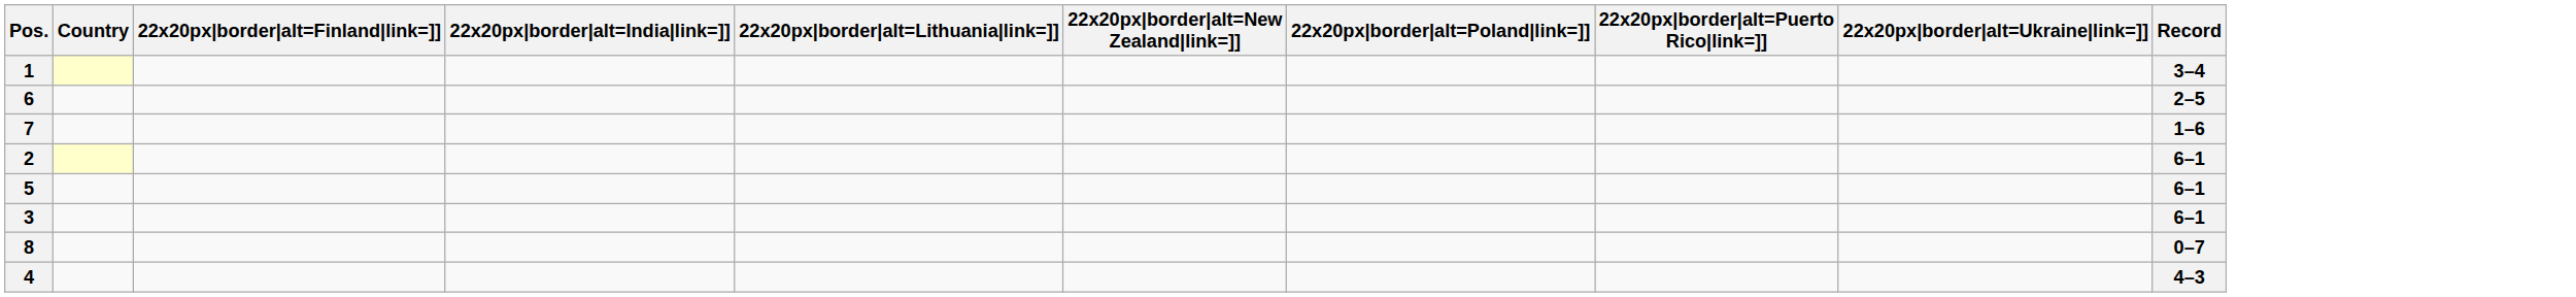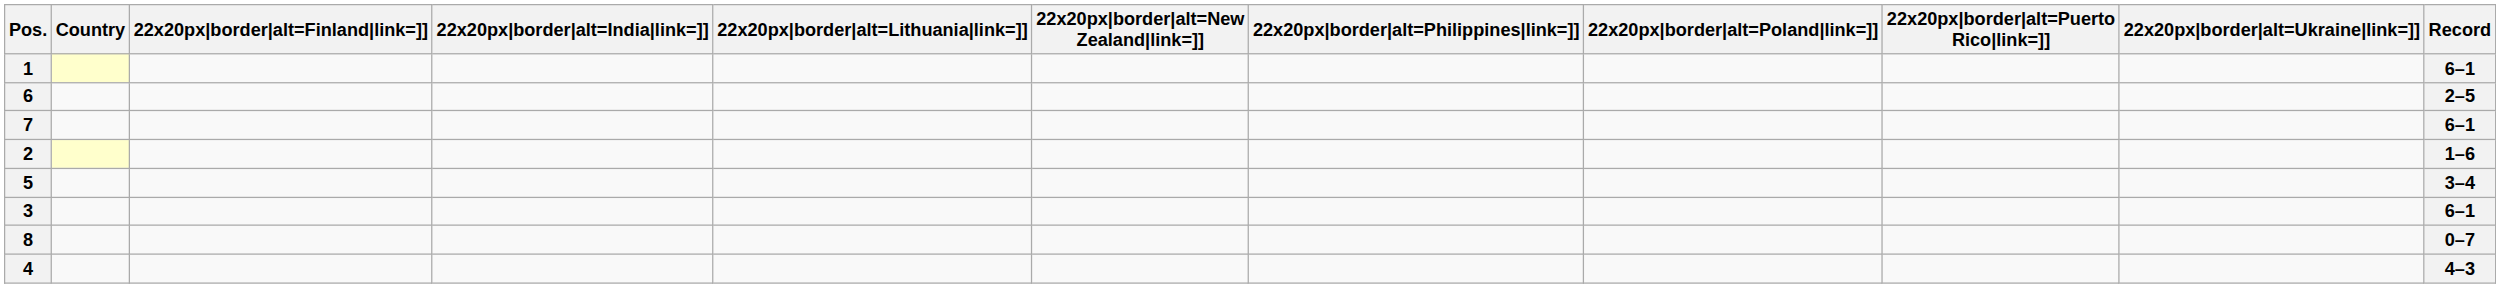 <table class="wikitable sortable nowrap" style="text-align:center; font-size:0.9em;">
 <tr>
 <th>Pos.</th>
 <th>Country</th>
 <th [[Image:>22x20px|border|alt=Finland|link=]]</th>
 <th [[Image:>22x20px|border|alt=India|link=]]</th>
 <th [[Image:>22x20px|border|alt=Lithuania|link=]]</th>
 <th [[Image:>22x20px|border|alt=New Zealand|link=]]</th>
+<th [[Image:>22x20px|border|alt=Philippines|link=]]</th>
 <th [[Image:>22x20px|border|alt=Poland|link=]]</th>
 <th [[Image:>22x20px|border|alt=Puerto Rico|link=]]</th>
 <th [[Image:>22x20px|border|alt=Ukraine|link=]]</th>
 <th>Record</th>
 </tr>
 <tr>
 <th>1</th>
 <td style="text-align:left; background:#ffffcc;"></td>
 <td></td>
 <td></td>
 <td></td>
 <td></td>
 <td></td>
 <td></td>
 <td></td>
-<th>3–4</th>
+<td></td>
+<th>6–1</th>
 </tr>
 <tr>
 <th>6</th>
 <td style="text-align:left;"></td>
+<td></td>
 <td></td>
 <td></td>
 <td></td>
 <td></td>
 <td></td>
 <td></td>
 <td></td>
 <th>2–5</th>
 </tr>
 <tr>
 <th>7</th>
 <td style="text-align:left;"></td>
 <td></td>
 <td></td>
 <td></td>
 <td></td>
 <td></td>
 <td></td>
 <td></td>
-<th>1–6</th>
+<td></td>
+<th>6–1</th>
 </tr>
 <tr>
 <th>2</th>
 <td style="text-align:left; background:#ffffcc;"></td>
 <td></td>
 <td></td>
 <td></td>
 <td></td>
 <td></td>
 <td></td>
 <td></td>
-<th>6–1</th>
+<td></td>
+<th>1–6</th>
 </tr>
 <tr>
 <th>5</th>
 <td style="text-align:left;"></td>
 <td></td>
 <td></td>
 <td></td>
 <td></td>
 <td></td>
 <td></td>
 <td></td>
-<th>6–1</th>
+<td></td>
+<th>3–4</th>
 </tr>
 <tr>
 <th>3</th>
 <td style="text-align:left;"></td>
+<td></td>
 <td></td>
 <td></td>
 <td></td>
 <td></td>
 <td></td>
 <td></td>
 <td></td>
 <th>6–1</th>
 </tr>
 <tr>
 <th>8</th>
 <td style="text-align:left;"></td>
 <td></td>
 <td></td>
 <td></td>
 <td></td>
 <td></td>
 <td></td>
 <td></td>
+<td></td>
 <th>0–7</th>
 </tr>
 <tr>
 <th>4</th>
 <td style="text-align:left;"></td>
 <td></td>
 <td></td>
 <td></td>
 <td></td>
 <td></td>
 <td></td>
 <td></td>
+<td></td>
 <th>4–3</th>
 </tr>
 </table>
